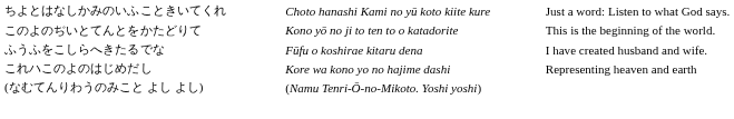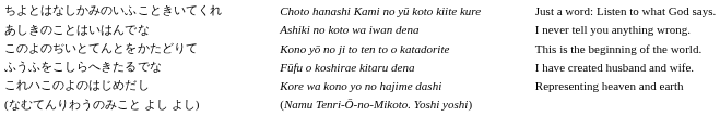 <table style="width: 80%">
 <tr>
 <td>ちよとはなしかみのいふこときいてくれ</td>
 <td><em>Choto hanashi Kami no yū koto kiite kure</em></td>
 <td>Just a word: Listen to what God says.</td>
+</tr>
+<tr>
+<td>あしきのことはいはんでな</td>
+<td><em>Ashiki no koto wa iwan dena</em></td>
+<td>I never tell you anything wrong.</td>
 </tr>
 <tr>
 <td>このよのぢいとてんとをかたどりて</td>
 <td><em>Kono yō no ji to ten to o katadorite</em></td>
 <td>This is the beginning of the world.</td>
 </tr>
 <tr>
 <td>ふうふをこしらへきたるでな</td>
 <td><em>Fūfu o koshirae kitaru dena</em></td>
 <td>I have created husband and wife.</td>
 </tr>
 <tr>
 <td>これハこのよのはじめだし</td>
 <td><em>Kore wa kono yo no hajime dashi</em></td>
 <td>Representing heaven and earth</td>
 </tr>
 <tr>
 <td>(なむてんりわうのみこと よし よし)</td>
 <td>(<em>Namu Tenri-Ō-no-Mikoto. Yoshi yoshi</em>)</td>
 <td></td>
 </tr>
 </table>
